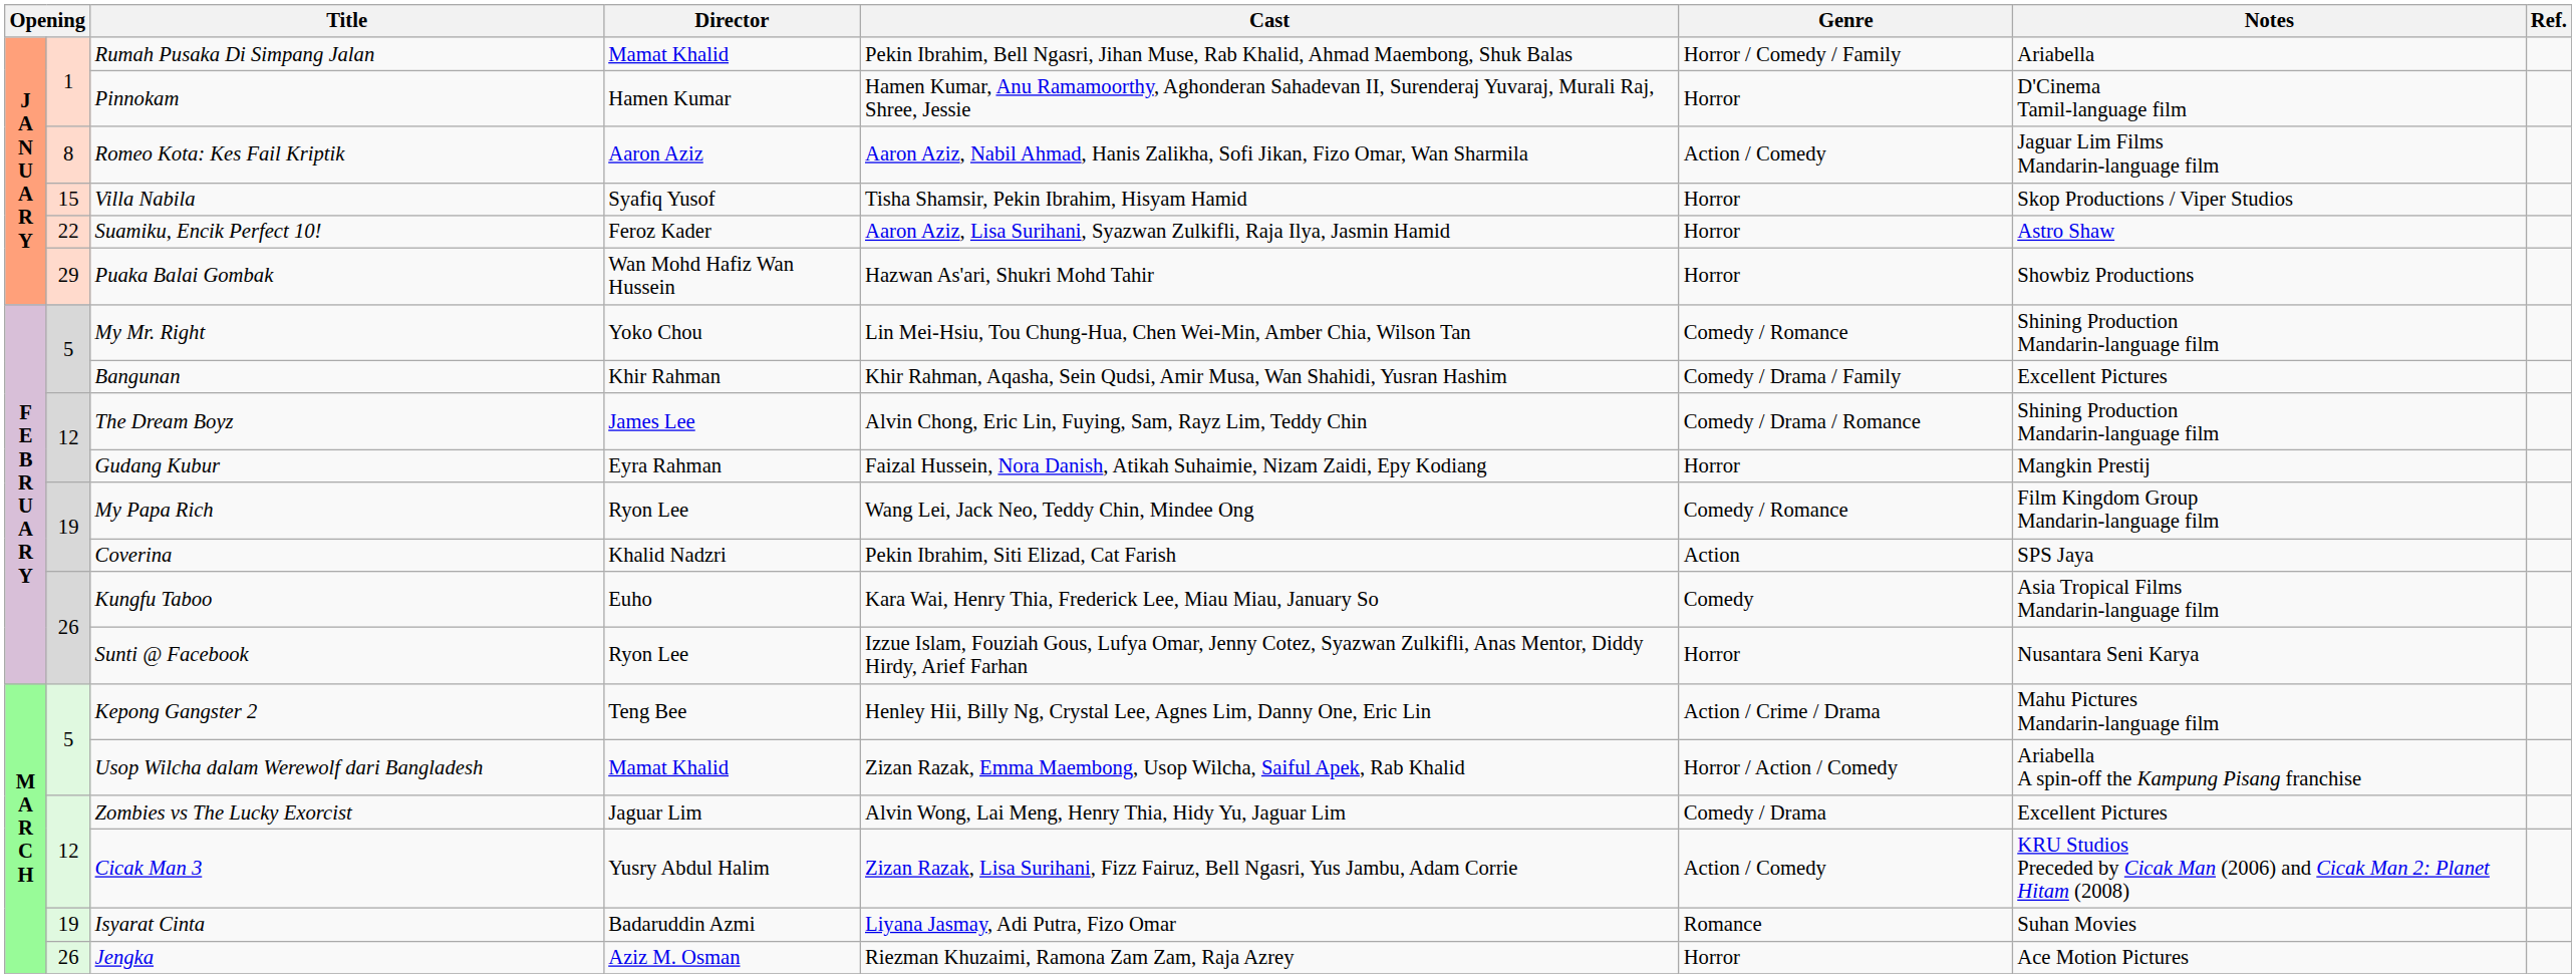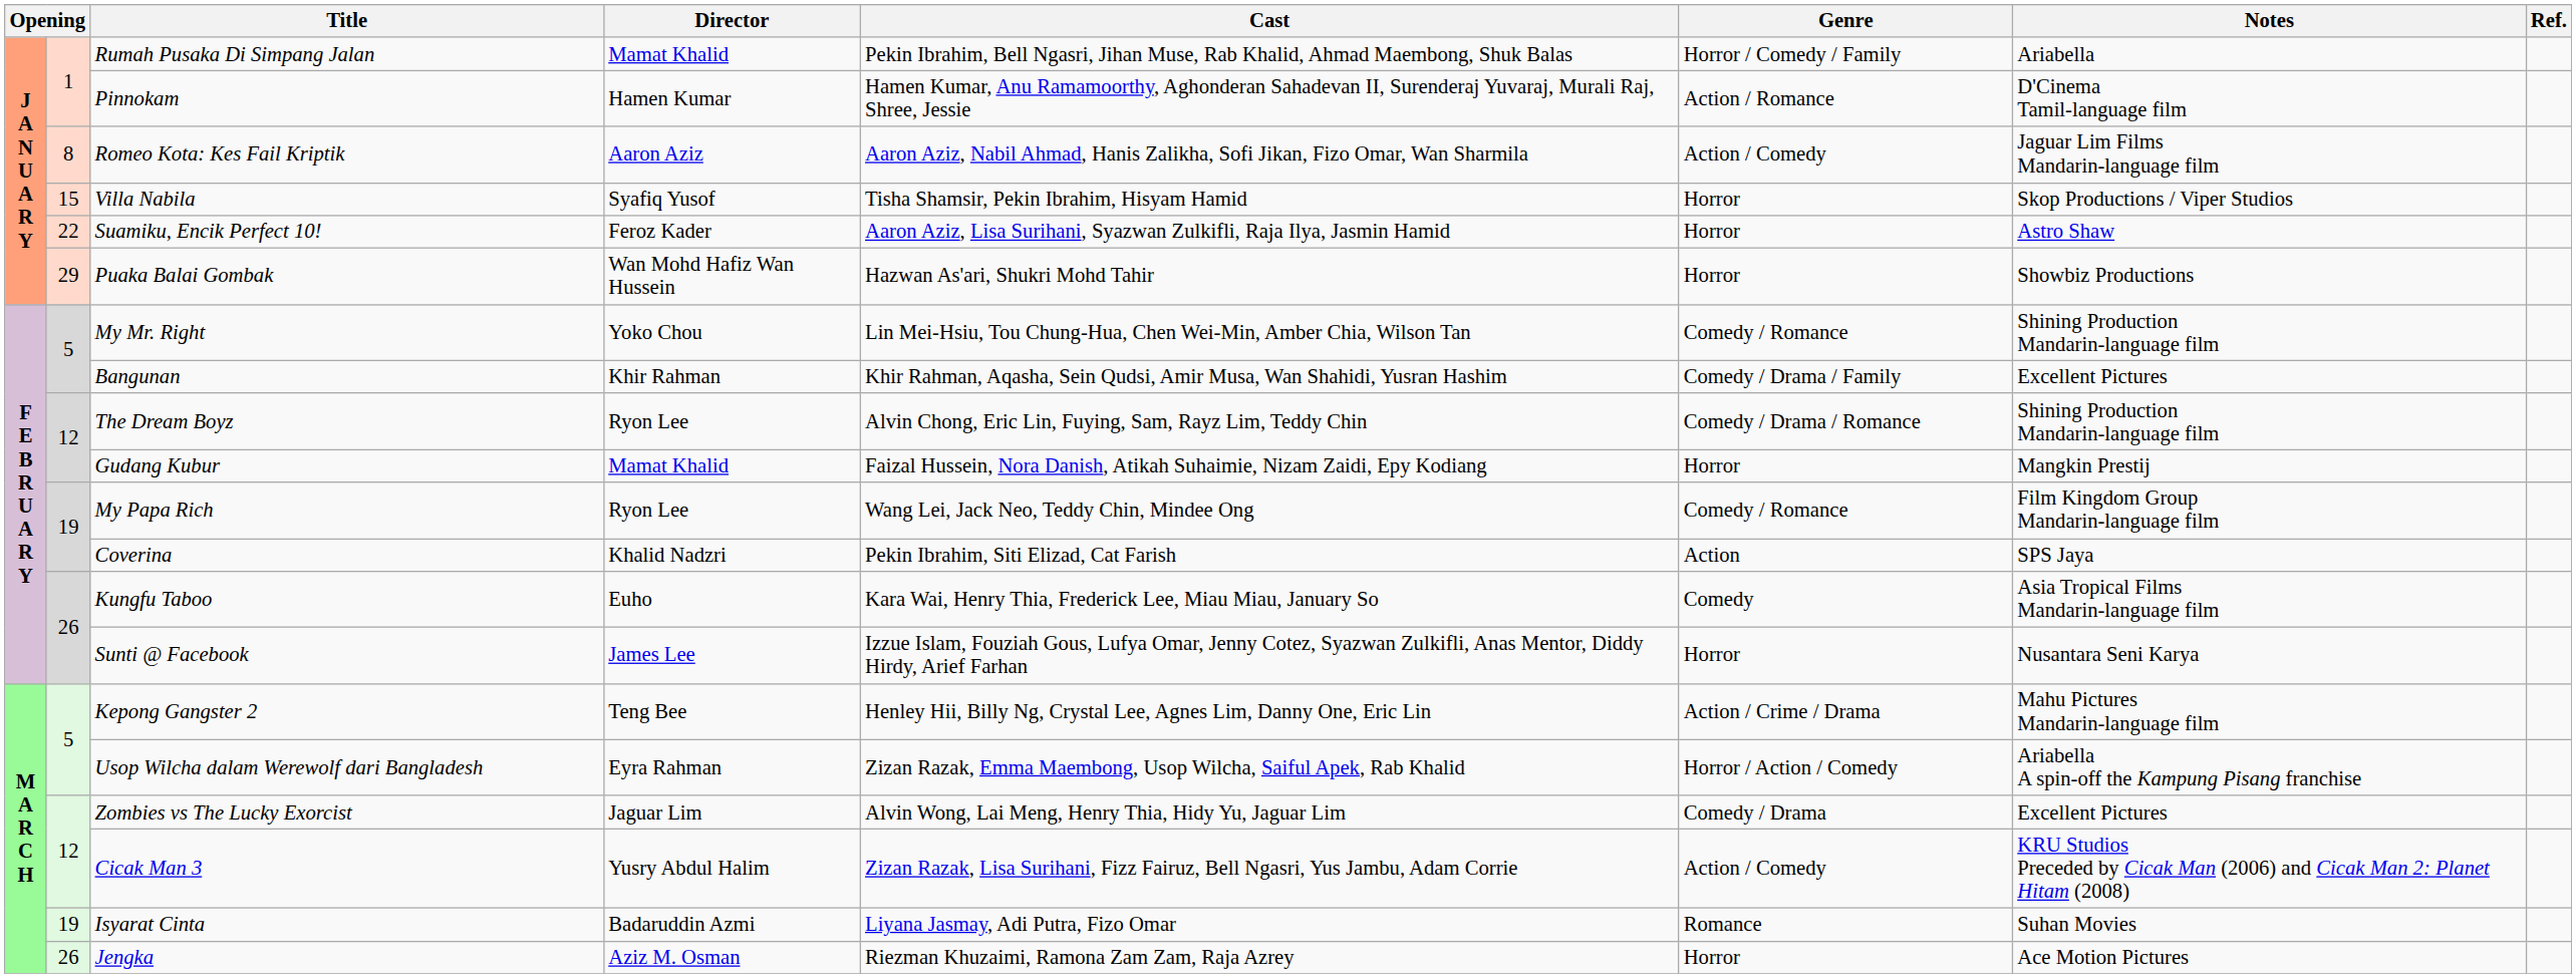 <table class="wikitable" width="100%">
 <tr>
 <th colspan="2">Opening</th>
 <th style="width:20%;">Title</th>
 <th style="width:10%;">Director</th>
 <th>Cast</th>
 <th style="width:13%">Genre</th>
 <th style="width:20%">Notes</th>
 <th>Ref.</th>
 </tr>
 <tr>
 <th rowspan=6 style="text-align:center; background:#ffa07a;">J<br>A<br>N<br>U<br>A<br>R<br>Y</th>
 <td rowspan=2 style="text-align:center; background:#ffdacc;">1</td>
 <td><em>Rumah Pusaka Di Simpang Jalan</em></td>
 <td><a href='#'>Mamat Khalid</a></td>
 <td>Pekin Ibrahim, Bell Ngasri, Jihan Muse, Rab Khalid, Ahmad Maembong, Shuk Balas</td>
 <td>Horror / Comedy / Family</td>
 <td>Ariabella</td>
 <td></td>
 </tr>
 <tr>
 <td><em>Pinnokam</em></td>
 <td>Hamen Kumar</td>
 <td>Hamen Kumar, <a href='#'>Anu Ramamoorthy</a>, Aghonderan Sahadevan II, Surenderaj Yuvaraj, Murali Raj, Shree, Jessie</td>
-<td>Horror</td>
+<td>Action / Romance</td>
 <td>D'Cinema<br>Tamil-language film</td>
 <td></td>
 </tr>
 <tr>
 <td rowspan=1 style="text-align:center; background:#ffdacc;">8</td>
 <td><em>Romeo Kota: Kes Fail Kriptik</em></td>
 <td><a href='#'>Aaron Aziz</a></td>
 <td><a href='#'>Aaron Aziz</a>, <a href='#'>Nabil Ahmad</a>, Hanis Zalikha, Sofi Jikan, Fizo Omar, Wan Sharmila</td>
 <td>Action / Comedy</td>
 <td>Jaguar Lim Films<br>Mandarin-language film</td>
 <td></td>
 </tr>
 <tr>
 <td rowspan=1 style="text-align:center; background:#ffdacc;">15</td>
 <td><em>Villa Nabila</em></td>
 <td>Syafiq Yusof</td>
 <td>Tisha Shamsir, Pekin Ibrahim, Hisyam Hamid</td>
 <td>Horror</td>
 <td>Skop Productions / Viper Studios</td>
 <td></td>
 </tr>
 <tr>
 <td rowspan=1 style="text-align:center; background:#ffdacc;">22</td>
 <td><em>Suamiku, Encik Perfect 10!</em></td>
 <td>Feroz Kader</td>
 <td><a href='#'>Aaron Aziz</a>, <a href='#'>Lisa Surihani</a>, Syazwan Zulkifli, Raja Ilya, Jasmin Hamid</td>
 <td>Horror</td>
 <td><a href='#'>Astro Shaw</a></td>
 <td></td>
 </tr>
 <tr>
 <td rowspan=1 style="text-align:center; background:#ffdacc;">29</td>
 <td><em>Puaka Balai Gombak</em></td>
 <td>Wan Mohd Hafiz Wan Hussein</td>
 <td>Hazwan As'ari, Shukri Mohd Tahir</td>
 <td>Horror</td>
 <td>Showbiz Productions</td>
 <td></td>
 </tr>
 <tr>
 <th rowspan=8 style="text-align:center; background:thistle;">F<br>E<br>B<br>R<br>U<br>A<br>R<br>Y</th>
 <td rowspan=2 style="text-align:center; background:#d8d8d8;">5</td>
 <td><em>My Mr. Right</em></td>
 <td>Yoko Chou</td>
 <td>Lin Mei-Hsiu, Tou Chung-Hua, Chen Wei-Min, Amber Chia, Wilson Tan</td>
 <td>Comedy / Romance</td>
 <td>Shining Production<br>Mandarin-language film</td>
 <td></td>
 </tr>
 <tr>
 <td><em>Bangunan</em></td>
 <td>Khir Rahman</td>
 <td>Khir Rahman, Aqasha, Sein Qudsi, Amir Musa, Wan Shahidi, Yusran Hashim</td>
 <td>Comedy / Drama / Family</td>
 <td>Excellent Pictures</td>
 <td></td>
 </tr>
 <tr>
 <td rowspan=2 style="text-align:center; background:#d8d8d8;">12</td>
 <td><em>The Dream Boyz</em></td>
-<td><a href='#'>James Lee</a></td>
+<td>Ryon Lee</td>
 <td>Alvin Chong, Eric Lin, Fuying, Sam, Rayz Lim, Teddy Chin</td>
 <td>Comedy / Drama / Romance</td>
 <td>Shining Production<br>Mandarin-language film</td>
 <td></td>
 </tr>
 <tr>
 <td><em>Gudang Kubur</em></td>
-<td>Eyra Rahman</td>
+<td><a href='#'>Mamat Khalid</a></td>
 <td>Faizal Hussein, <a href='#'>Nora Danish</a>, Atikah Suhaimie, Nizam Zaidi, Epy Kodiang</td>
 <td>Horror</td>
 <td>Mangkin Prestij</td>
 <td></td>
 </tr>
 <tr>
 <td rowspan=2 style="text-align:center; background:#d8d8d8;">19</td>
 <td><em>My Papa Rich</em></td>
 <td>Ryon Lee</td>
 <td>Wang Lei, Jack Neo, Teddy Chin, Mindee Ong</td>
 <td>Comedy / Romance</td>
 <td>Film Kingdom Group<br>Mandarin-language film</td>
 <td></td>
 </tr>
 <tr>
 <td><em>Coverina</em></td>
 <td>Khalid Nadzri</td>
 <td>Pekin Ibrahim, Siti Elizad, Cat Farish</td>
 <td>Action</td>
 <td>SPS Jaya</td>
 <td></td>
 </tr>
 <tr>
 <td rowspan=2 style="text-align:center; background:#d8d8d8;">26</td>
 <td><em>Kungfu Taboo</em></td>
 <td>Euho</td>
 <td>Kara Wai, Henry Thia, Frederick Lee, Miau Miau, January So</td>
 <td>Comedy</td>
 <td>Asia Tropical Films<br>Mandarin-language film</td>
 <td></td>
 </tr>
 <tr>
 <td><em>Sunti @ Facebook</em></td>
-<td>Ryon Lee</td>
+<td><a href='#'>James Lee</a></td>
 <td>Izzue Islam, Fouziah Gous, Lufya Omar, Jenny Cotez, Syazwan Zulkifli, Anas Mentor, Diddy Hirdy, Arief Farhan</td>
 <td>Horror</td>
 <td>Nusantara Seni Karya</td>
 <td></td>
 </tr>
 <tr>
 <th rowspan=6 style="text-align:center; background:#98fb98;">M<br>A<br>R<br>C<br>H</th>
 <td rowspan=2 style="text-align:center; background:#e0f9e0;">5</td>
 <td><em>Kepong Gangster 2</em></td>
 <td>Teng Bee</td>
 <td>Henley Hii, Billy Ng, Crystal Lee, Agnes Lim, Danny One, Eric Lin</td>
 <td>Action / Crime / Drama</td>
 <td>Mahu Pictures<br>Mandarin-language film</td>
 <td></td>
 </tr>
 <tr>
 <td><em>Usop Wilcha dalam Werewolf dari Bangladesh</em></td>
-<td><a href='#'>Mamat Khalid</a></td>
+<td>Eyra Rahman</td>
 <td>Zizan Razak, <a href='#'>Emma Maembong</a>, Usop Wilcha, <a href='#'>Saiful Apek</a>, Rab Khalid</td>
 <td>Horror / Action / Comedy</td>
 <td>Ariabella<br>A spin-off the <em>Kampung Pisang</em> franchise</td>
 <td></td>
 </tr>
 <tr>
 <td rowspan=2 style="text-align:center; background:#e0f9e0;">12</td>
 <td><em>Zombies vs The Lucky Exorcist</em></td>
 <td>Jaguar Lim</td>
 <td>Alvin Wong, Lai Meng, Henry Thia, Hidy Yu, Jaguar Lim</td>
 <td>Comedy / Drama</td>
 <td>Excellent Pictures</td>
 <td></td>
 </tr>
 <tr>
 <td><em><a href='#'>Cicak Man 3</a></em></td>
 <td>Yusry Abdul Halim</td>
 <td><a href='#'>Zizan Razak</a>, <a href='#'>Lisa Surihani</a>, Fizz Fairuz, Bell Ngasri, Yus Jambu, Adam Corrie</td>
 <td>Action / Comedy</td>
 <td><a href='#'>KRU Studios</a><br>Preceded by <em><a href='#'>Cicak Man</a></em> (2006) and <em><a href='#'>Cicak Man 2: Planet Hitam</a></em> (2008)</td>
 <td></td>
 </tr>
 <tr>
 <td rowspan=1 style="text-align:center; background:#e0f9e0;">19</td>
 <td><em>Isyarat Cinta</em></td>
 <td>Badaruddin Azmi</td>
 <td><a href='#'>Liyana Jasmay</a>, Adi Putra, Fizo Omar</td>
 <td>Romance</td>
 <td>Suhan Movies</td>
 <td></td>
 </tr>
 <tr>
 <td rowspan=1 style="text-align:center; background:#e0f9e0;">26</td>
 <td><em><a href='#'>Jengka</a></em></td>
 <td><a href='#'>Aziz M. Osman</a></td>
 <td>Riezman Khuzaimi, Ramona Zam Zam, Raja Azrey</td>
 <td>Horror</td>
 <td>Ace Motion Pictures</td>
 <td></td>
 </tr>
 </table>
